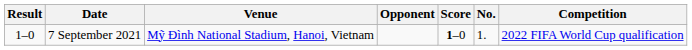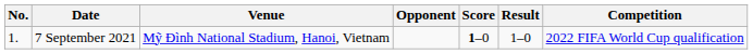 <table class="wikitable">
 <tr>
-<th>Result</th>
+<th>No.</th>
 <th>Date</th>
 <th>Venue</th>
 <th>Opponent</th>
 <th>Score</th>
-<th>No.</th>
+<th>Result</th>
 <th>Competition</th>
 </tr>
 <tr>
-<td align=center>1–0</td>
+<td>1.</td>
 <td>7 September 2021</td>
 <td><a href='#'>Mỹ Đình National Stadium</a>, <a href='#'>Hanoi</a>, Vietnam</td>
 <td></td>
 <td align=center><strong>1</strong>–0</td>
-<td>1.</td>
+<td align=center>1–0</td>
 <td><a href='#'>2022 FIFA World Cup qualification</a></td>
 </tr>
 </table>
